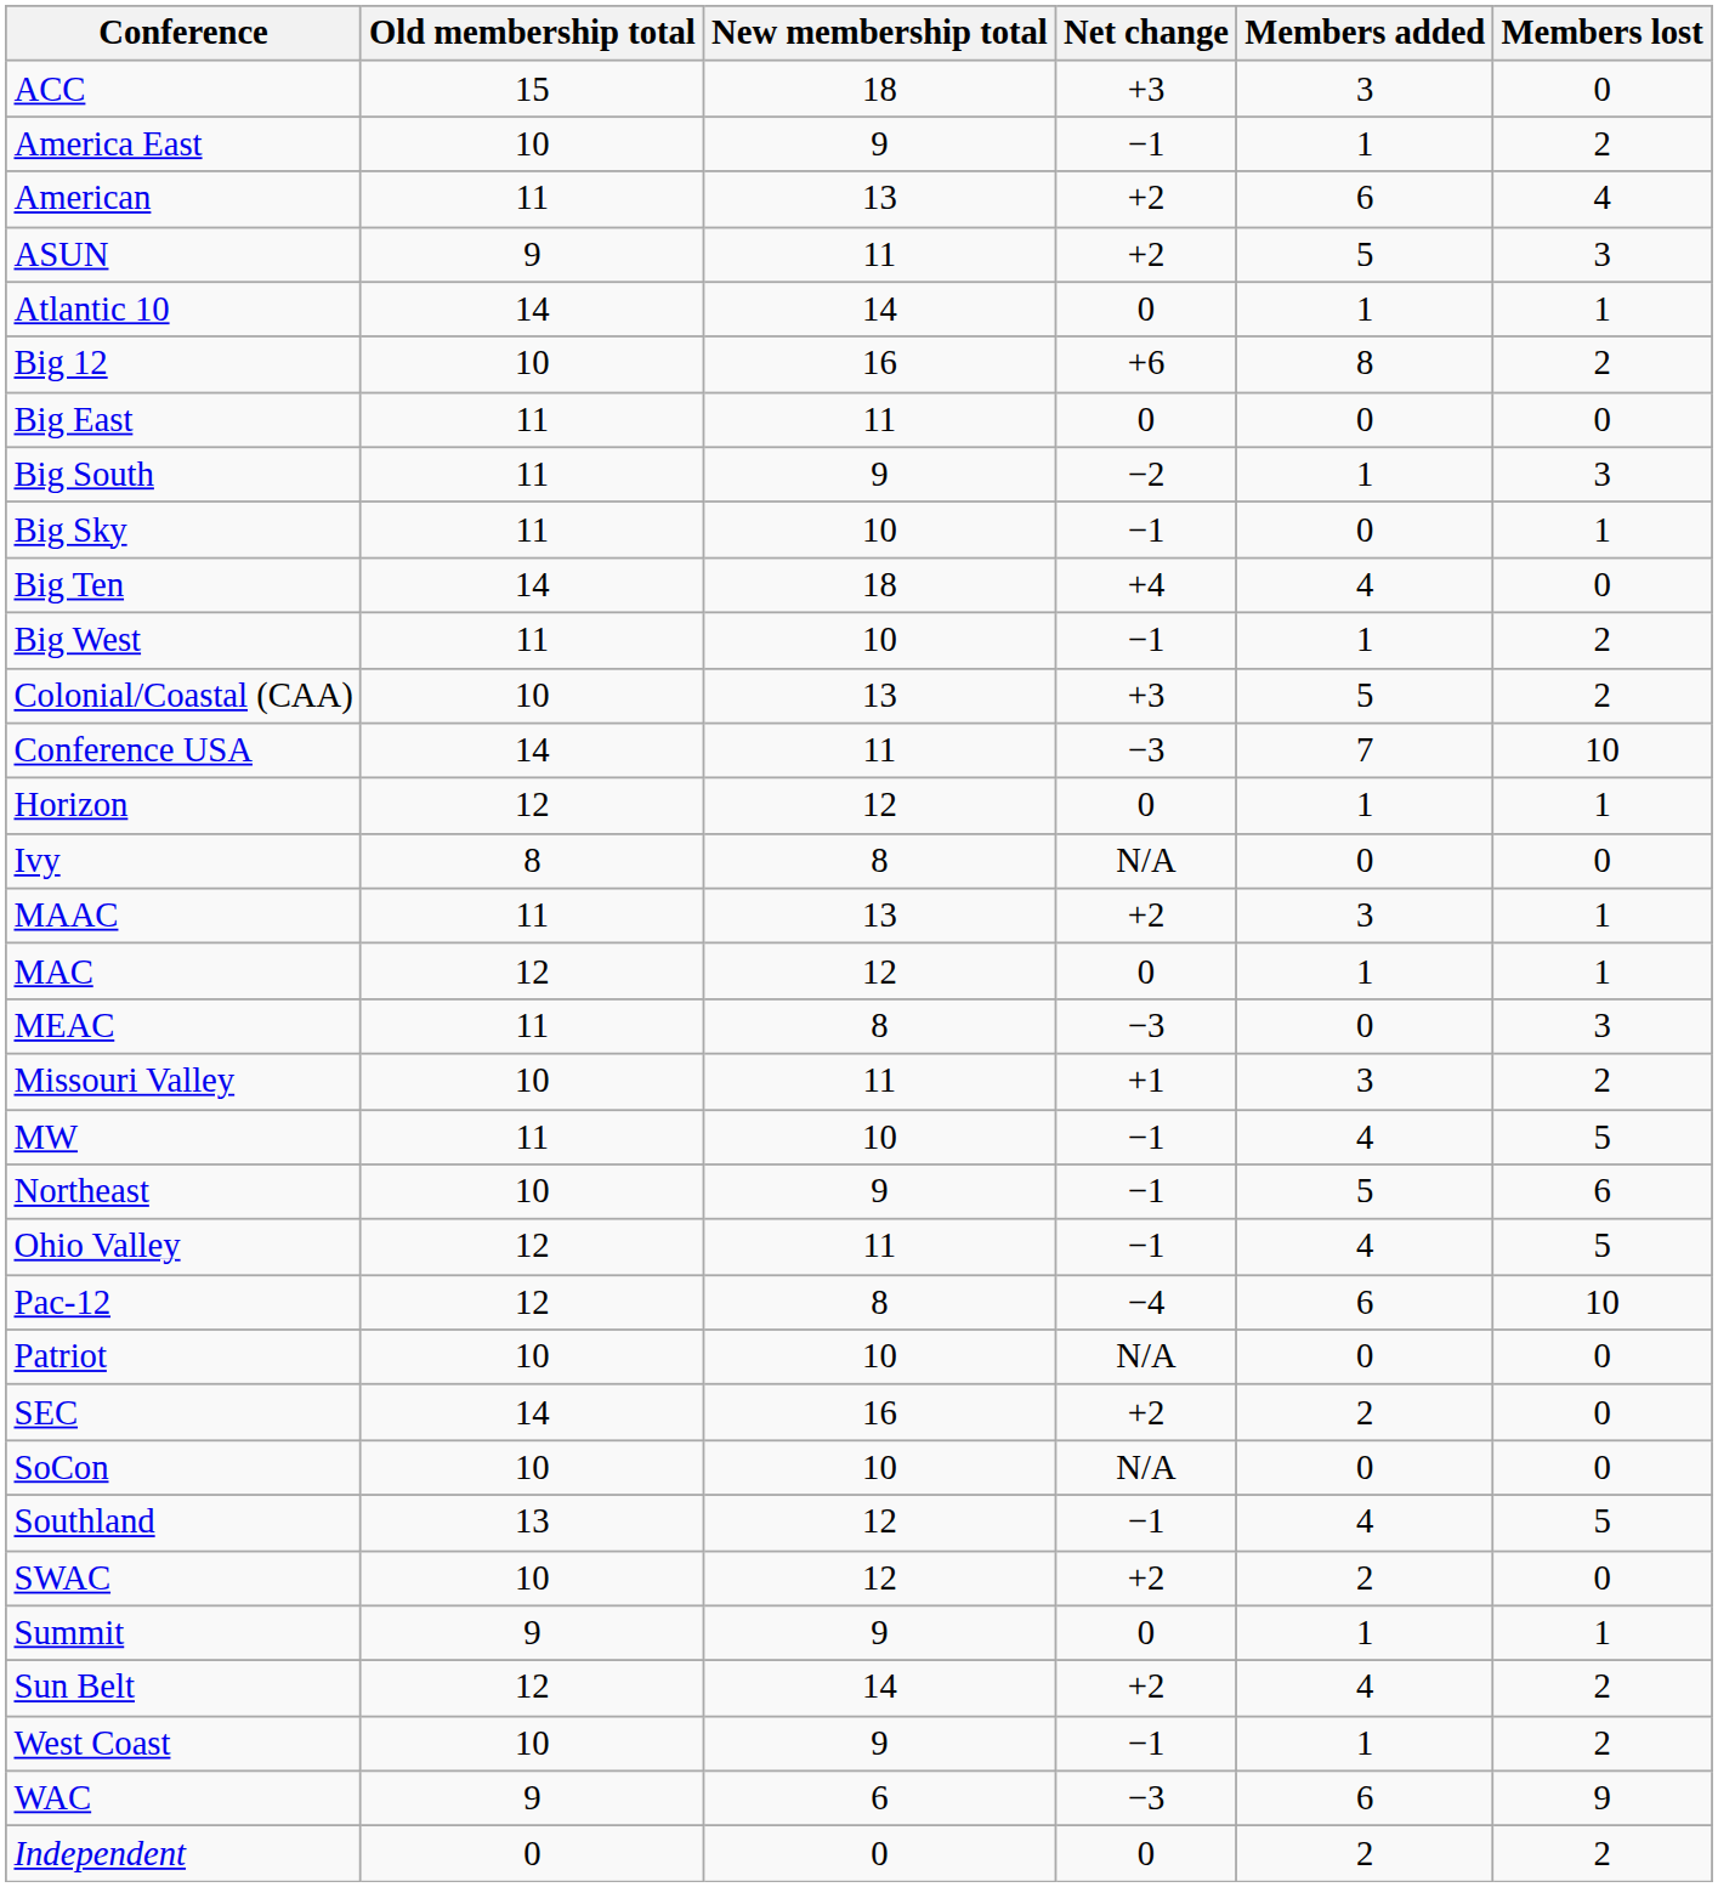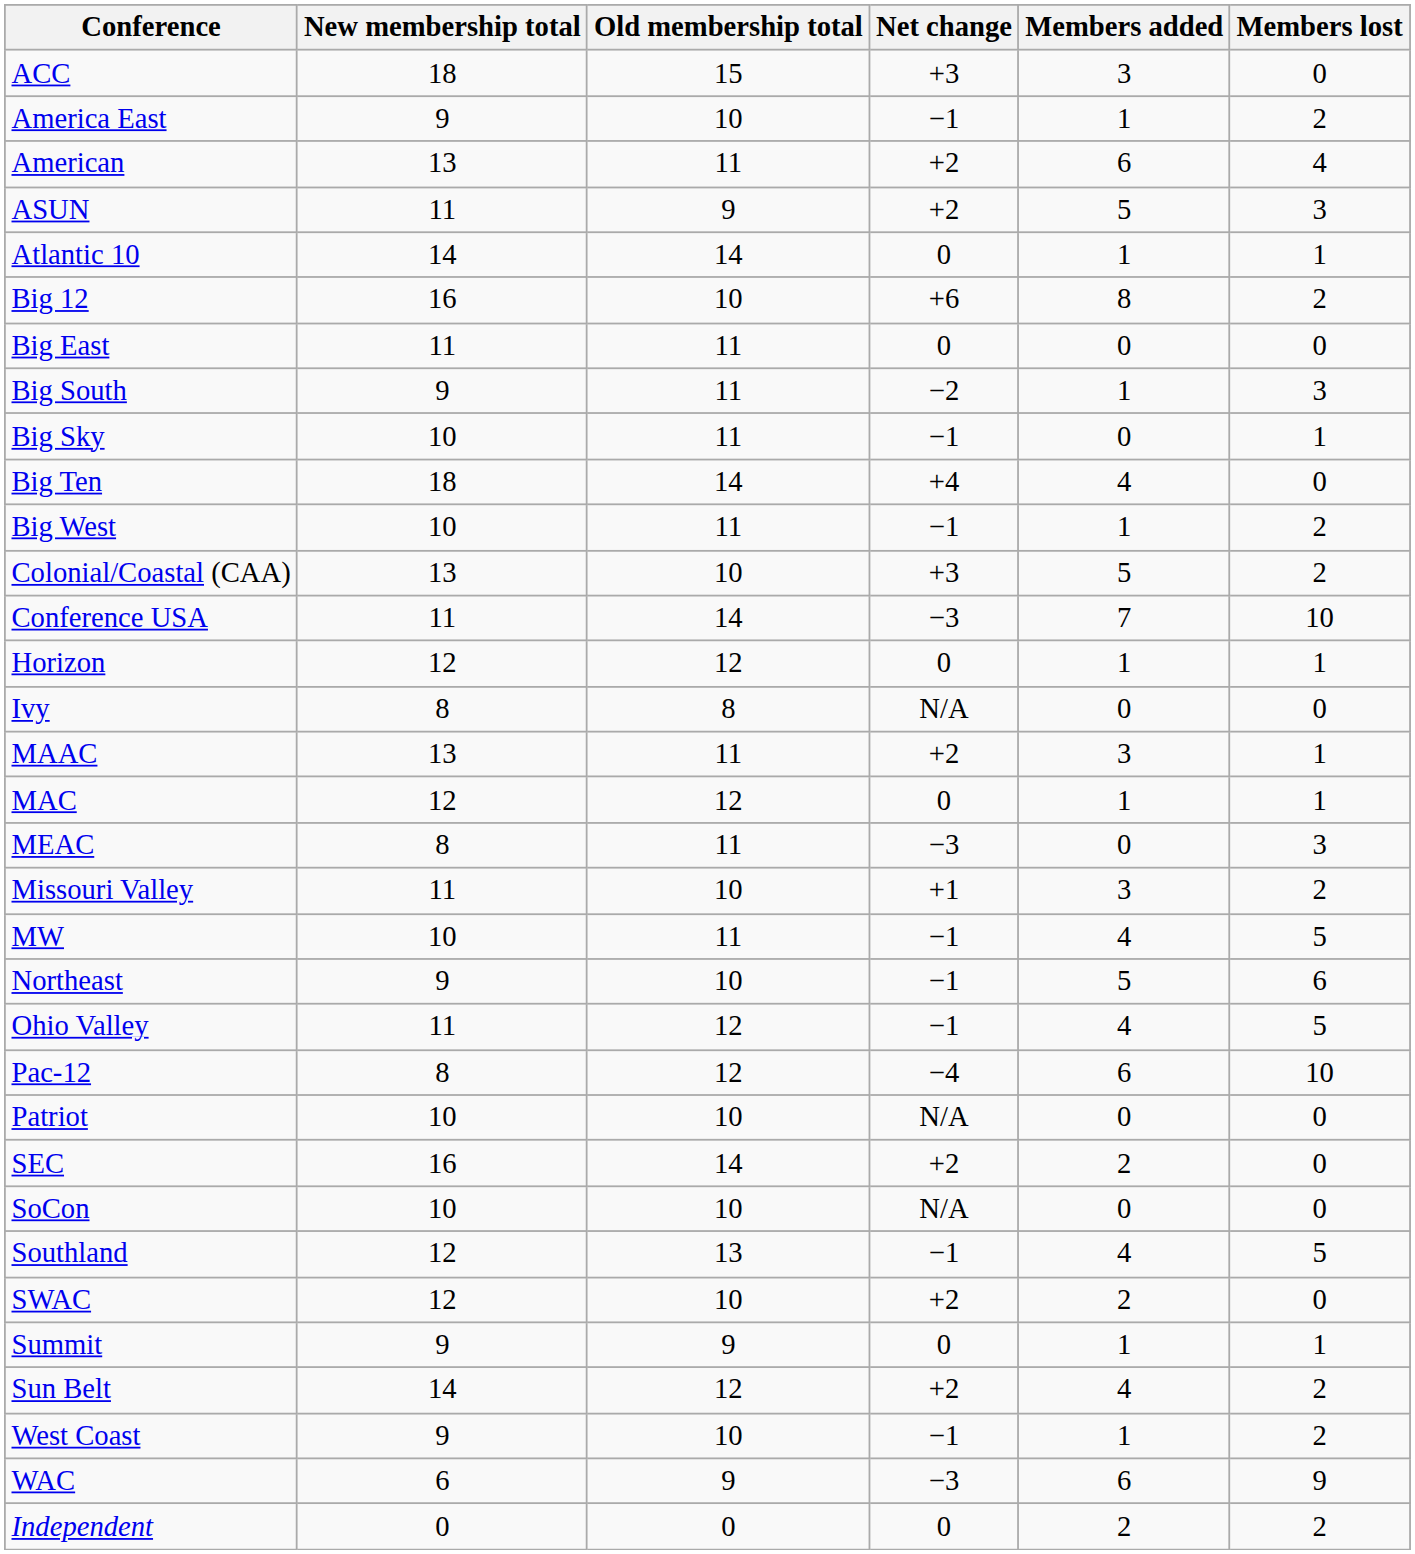 <table class="wikitable sortable" style="text-align: center;">
 <tr>
 <th>Conference</th>
+<th>New membership total</th>
 <th>Old membership total</th>
-<th>New membership total</th>
 <th>Net change</th>
 <th>Members added</th>
 <th>Members lost</th>
 </tr>
 <tr>
 <td style="text-align: left;"><a href='#'>ACC</a></td>
+<td>18</td>
 <td>15</td>
-<td>18</td>
 <td>+3</td>
 <td>3</td>
 <td>0</td>
 </tr>
 <tr>
 <td style="text-align: left;"><a href='#'>America East</a></td>
+<td>9</td>
 <td>10</td>
-<td>9</td>
 <td>−1</td>
 <td>1</td>
 <td>2</td>
 </tr>
 <tr>
 <td style="text-align: left;"><a href='#'>American</a></td>
+<td>13</td>
 <td>11</td>
-<td>13</td>
 <td>+2</td>
 <td>6</td>
 <td>4</td>
 </tr>
 <tr>
 <td style="text-align: left;"><a href='#'>ASUN</a></td>
+<td>11</td>
 <td>9</td>
-<td>11</td>
 <td>+2</td>
 <td>5</td>
 <td>3</td>
 </tr>
 <tr>
 <td style="text-align: left;"><a href='#'>Atlantic 10</a></td>
 <td>14</td>
 <td>14</td>
 <td>0</td>
 <td>1</td>
 <td>1</td>
 </tr>
 <tr>
 <td style="text-align: left;"><a href='#'>Big 12</a></td>
+<td>16</td>
 <td>10</td>
-<td>16</td>
 <td>+6</td>
 <td>8</td>
 <td>2</td>
 </tr>
 <tr>
 <td style="text-align: left;"><a href='#'>Big East</a></td>
 <td>11</td>
 <td>11</td>
 <td>0</td>
 <td>0</td>
 <td>0</td>
 </tr>
 <tr>
 <td style="text-align: left;"><a href='#'>Big South</a></td>
+<td>9</td>
 <td>11</td>
-<td>9</td>
 <td>−2</td>
 <td>1</td>
 <td>3</td>
 </tr>
 <tr>
 <td style="text-align: left;"><a href='#'>Big Sky</a></td>
+<td>10</td>
 <td>11</td>
-<td>10</td>
 <td>−1</td>
 <td>0</td>
 <td>1</td>
 </tr>
 <tr>
 <td style="text-align: left;"><a href='#'>Big Ten</a></td>
+<td>18</td>
 <td>14</td>
-<td>18</td>
 <td>+4</td>
 <td>4</td>
 <td>0</td>
 </tr>
 <tr>
 <td style="text-align: left;"><a href='#'>Big West</a></td>
+<td>10</td>
 <td>11</td>
-<td>10</td>
 <td>−1</td>
 <td>1</td>
 <td>2</td>
 </tr>
 <tr>
 <td style="text-align: left;"><a href='#'>Colonial/Coastal</a> (CAA)</td>
+<td>13</td>
 <td>10</td>
-<td>13</td>
 <td>+3</td>
 <td>5</td>
 <td>2</td>
 </tr>
 <tr>
 <td style="text-align: left;"><a href='#'>Conference USA</a></td>
+<td>11</td>
 <td>14</td>
-<td>11</td>
 <td>−3</td>
 <td>7</td>
 <td>10</td>
 </tr>
 <tr>
 <td style="text-align: left;"><a href='#'>Horizon</a></td>
 <td>12</td>
 <td>12</td>
 <td>0</td>
 <td>1</td>
 <td>1</td>
 </tr>
 <tr>
 <td style="text-align: left;"><a href='#'>Ivy</a></td>
 <td>8</td>
 <td>8</td>
 <td>N/A</td>
 <td>0</td>
 <td>0</td>
 </tr>
 <tr>
 <td style="text-align: left;"><a href='#'>MAAC</a></td>
+<td>13</td>
 <td>11</td>
-<td>13</td>
 <td>+2</td>
 <td>3</td>
 <td>1</td>
 </tr>
 <tr>
 <td style="text-align: left;"><a href='#'>MAC</a></td>
 <td>12</td>
 <td>12</td>
 <td>0</td>
 <td>1</td>
 <td>1</td>
 </tr>
 <tr>
 <td style="text-align: left;"><a href='#'>MEAC</a></td>
+<td>8</td>
 <td>11</td>
-<td>8</td>
 <td>−3</td>
 <td>0</td>
 <td>3</td>
 </tr>
 <tr>
 <td style="text-align: left;"><a href='#'>Missouri Valley</a></td>
+<td>11</td>
 <td>10</td>
-<td>11</td>
 <td>+1</td>
 <td>3</td>
 <td>2</td>
 </tr>
 <tr>
 <td style="text-align: left;"><a href='#'>MW</a></td>
+<td>10</td>
 <td>11</td>
-<td>10</td>
 <td>−1</td>
 <td>4</td>
 <td>5</td>
 </tr>
 <tr>
 <td style="text-align: left;"><a href='#'>Northeast</a></td>
+<td>9</td>
 <td>10</td>
-<td>9</td>
 <td>−1</td>
 <td>5</td>
 <td>6</td>
 </tr>
 <tr>
 <td style="text-align: left;"><a href='#'>Ohio Valley</a></td>
+<td>11</td>
 <td>12</td>
-<td>11</td>
 <td>−1</td>
 <td>4</td>
 <td>5</td>
 </tr>
 <tr>
 <td style="text-align: left;"><a href='#'>Pac-12</a></td>
+<td>8</td>
 <td>12</td>
-<td>8</td>
 <td>−4</td>
 <td>6</td>
 <td>10</td>
 </tr>
 <tr>
 <td style="text-align: left;"><a href='#'>Patriot</a></td>
 <td>10</td>
 <td>10</td>
 <td>N/A</td>
 <td>0</td>
 <td>0</td>
 </tr>
 <tr>
 <td style="text-align: left;"><a href='#'>SEC</a></td>
+<td>16</td>
 <td>14</td>
-<td>16</td>
 <td>+2</td>
 <td>2</td>
 <td>0</td>
 </tr>
 <tr>
 <td style="text-align: left;"><a href='#'>SoCon</a></td>
 <td>10</td>
 <td>10</td>
 <td>N/A</td>
 <td>0</td>
 <td>0</td>
 </tr>
 <tr>
 <td style="text-align: left;"><a href='#'>Southland</a></td>
+<td>12</td>
 <td>13</td>
-<td>12</td>
 <td>−1</td>
 <td>4</td>
 <td>5</td>
 </tr>
 <tr>
 <td style="text-align: left;"><a href='#'>SWAC</a></td>
+<td>12</td>
 <td>10</td>
-<td>12</td>
 <td>+2</td>
 <td>2</td>
 <td>0</td>
 </tr>
 <tr>
 <td style="text-align: left;"><a href='#'>Summit</a></td>
 <td>9</td>
 <td>9</td>
 <td>0</td>
 <td>1</td>
 <td>1</td>
 </tr>
 <tr>
 <td style="text-align: left;"><a href='#'>Sun Belt</a></td>
+<td>14</td>
 <td>12</td>
-<td>14</td>
 <td>+2</td>
 <td>4</td>
 <td>2</td>
 </tr>
 <tr>
 <td style="text-align: left;"><a href='#'>West Coast</a></td>
+<td>9</td>
 <td>10</td>
-<td>9</td>
 <td>−1</td>
 <td>1</td>
 <td>2</td>
 </tr>
 <tr>
 <td style="text-align: left;"><a href='#'>WAC</a></td>
+<td>6</td>
 <td>9</td>
-<td>6</td>
 <td>−3</td>
 <td>6</td>
 <td>9</td>
 </tr>
 <tr>
 <td style="text-align: left;"><em><a href='#'>Independent</a></em></td>
 <td>0</td>
 <td>0</td>
 <td>0</td>
 <td>2</td>
 <td>2</td>
 </tr>
 </table>
